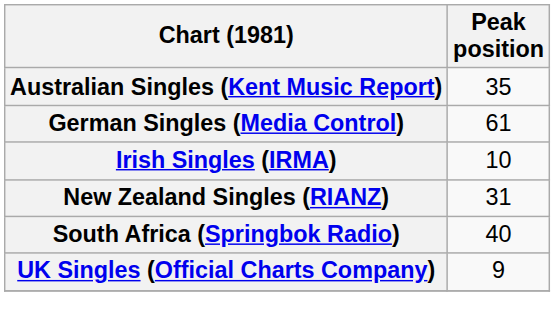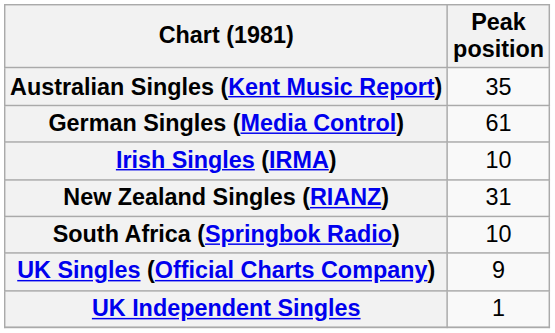 <table class="wikitable sortable plainrowheaders" style="text-align:center">
 <tr>
 <th scope="col">Chart (1981)</th>
 <th scope="col">Peak<br>position</th>
 </tr>
 <tr>
 <th scope="row">Australian Singles (<a href='#'>Kent Music Report</a>)</th>
 <td>35</td>
 </tr>
 <tr>
 <th scope="row">German Singles (<a href='#'>Media Control</a>)</th>
 <td>61</td>
 </tr>
 <tr>
 <th scope="row"><a href='#'>Irish Singles</a> (<a href='#'>IRMA</a>)</th>
 <td>10</td>
 </tr>
 <tr>
 <th scope="row">New Zealand Singles (<a href='#'>RIANZ</a>)</th>
 <td>31</td>
 </tr>
 <tr>
 <th scope="row">South Africa (<a href='#'>Springbok Radio</a>)</th>
-<td>40</td>
+<td>10</td>
 </tr>
 <tr>
 <th scope="row"><a href='#'>UK Singles</a> (<a href='#'>Official Charts Company</a>)</th>
 <td>9</td>
 </tr>
 <tr>
+<th scope="row"><a href='#'>UK Independent Singles</a></th>
+<td>1</td>
+</tr>
+<tr>
 </tr>
 </table>
